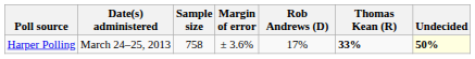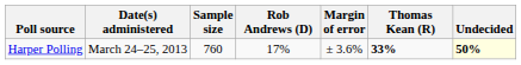 <table class="wikitable">
 <tr valign=bottom>
 <th>Poll source</th>
 <th>Date(s)<br>administered</th>
 <th>Sample<br>size</th>
+<th style="width:100px;">Rob<br>Andrews (D)</th>
 <th>Margin<br>of error</th>
-<th style="width:100px;">Rob<br>Andrews (D)</th>
 <th style="width:100px;">Thomas<br>Kean (R)</th>
 <th>Undecided</th>
 </tr>
 <tr>
 <td><a href='#'>Harper Polling</a></td>
 <td align=center>March 24–25, 2013</td>
-<td align=center>758</td>
+<td align=center>760</td>
+<td align=center>17%</td>
 <td align=center>± 3.6%</td>
-<td align=center>17%</td>
 <td><strong>33%</strong></td>
 <td style="background: lightyellow;"><strong>50%</strong></td>
 </tr>
 </table>
